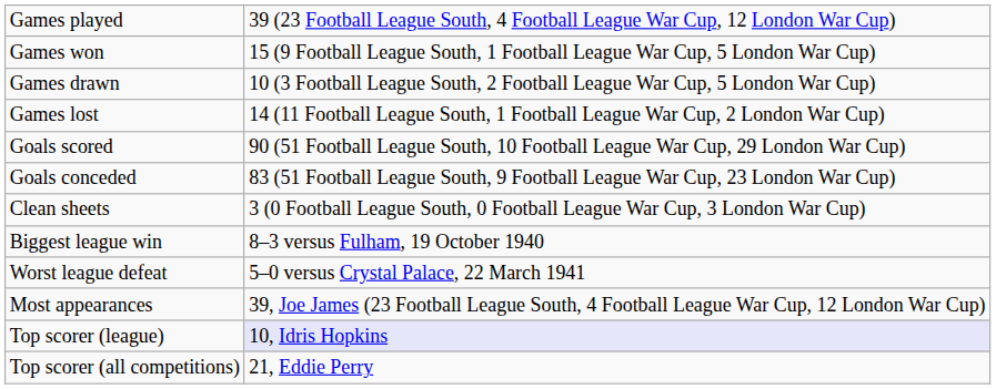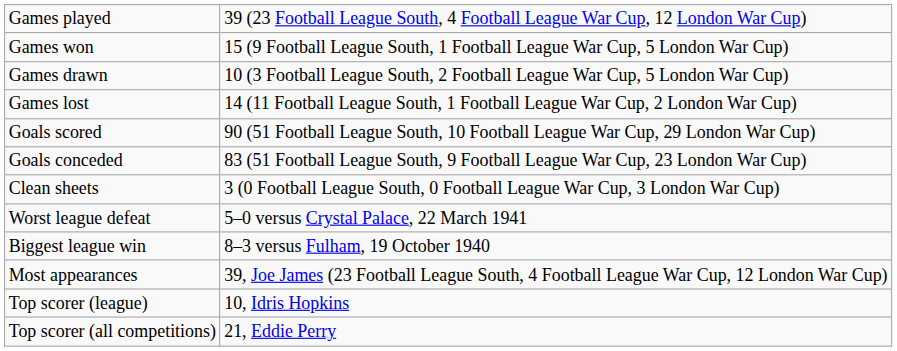 <table class="wikitable">
 <tr>
 <td>Games played</td>
 <td>39 (23 <a href='#'>Football League South</a>, 4 <a href='#'>Football League War Cup</a>, 12 <a href='#'>London War Cup</a>)</td>
 </tr>
 <tr>
 <td>Games won</td>
 <td>15 (9 Football League South, 1 Football League War Cup, 5 London War Cup)</td>
 </tr>
 <tr>
 <td>Games drawn</td>
 <td>10 (3 Football League South, 2 Football League War Cup, 5 London War Cup)</td>
 </tr>
 <tr>
 <td>Games lost</td>
 <td>14 (11 Football League South, 1 Football League War Cup, 2 London War Cup)</td>
 </tr>
 <tr>
 <td>Goals scored</td>
 <td>90 (51 Football League South, 10 Football League War Cup, 29 London War Cup)</td>
 </tr>
 <tr>
 <td>Goals conceded</td>
 <td>83 (51 Football League South, 9 Football League War Cup, 23 London War Cup)</td>
 </tr>
 <tr>
 <td>Clean sheets</td>
 <td>3 (0 Football League South, 0 Football League War Cup, 3 London War Cup)</td>
 </tr>
 <tr>
+<td>Worst league defeat</td>
+<td>5–0 versus <a href='#'>Crystal Palace</a>, 22 March 1941</td>
+</tr>
+<tr>
 <td>Biggest league win</td>
 <td>8–3 versus <a href='#'>Fulham</a>, 19 October 1940</td>
-</tr>
-<tr>
-<td>Worst league defeat</td>
-<td>5–0 versus <a href='#'>Crystal Palace</a>, 22 March 1941</td>
 </tr>
 <tr>
 <td>Most appearances</td>
 <td>39, <a href='#'>Joe James</a> (23 Football League South, 4 Football League War Cup, 12 London War Cup)</td>
 </tr>
 <tr>
 <td>Top scorer (league)</td>
-<td style="background: lavender;">10, <a href='#'>Idris Hopkins</a></td>
+<td>10, <a href='#'>Idris Hopkins</a></td>
 </tr>
 <tr>
 <td>Top scorer (all competitions)</td>
 <td>21, <a href='#'>Eddie Perry</a></td>
 </tr>
 </table>
